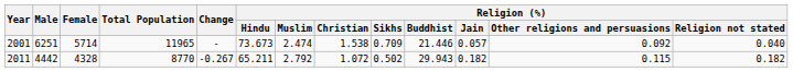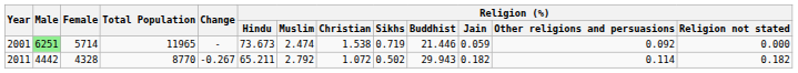 <table class="wikitable">
 <tr>
 <th rowspan="2">Year</th>
 <th rowspan="2">Male</th>
 <th rowspan="2">Female</th>
 <th rowspan="2">Total Population</th>
 <th rowspan="2">Change</th>
 <th colspan="8">Religion (%)</th>
 </tr>
 <tr>
 <th>Hindu</th>
 <th>Muslim</th>
 <th>Christian</th>
 <th>Sikhs</th>
 <th>Buddhist</th>
 <th>Jain</th>
 <th>Other religions and persuasions</th>
 <th>Religion not stated</th>
 </tr>
 <tr>
 <td>2001</td>
-<td style="text-align:right;">6251</td>
+<td style="background: lightgreen; text-align:right;">6251</td>
 <td style="text-align:right;">5714</td>
 <td style="text-align:right;">11965</td>
 <td style="text-align:center;">-</td>
 <td style="text-align:right;">73.673</td>
 <td style="text-align:right;">2.474</td>
 <td style="text-align:right;">1.538</td>
-<td style="text-align:right;">0.709</td>
+<td style="text-align:right;">0.719</td>
 <td style="text-align:right;">21.446</td>
-<td style="text-align:right;">0.057</td>
+<td style="text-align:right;">0.059</td>
 <td style="text-align:right;">0.092</td>
-<td style="text-align:right;">0.040</td>
+<td style="text-align:right;">0.000</td>
 </tr>
 <tr>
 <td>2011</td>
 <td style="text-align:right;">4442</td>
 <td style="text-align:right;">4328</td>
 <td style="text-align:right;">8770</td>
 <td style="text-align:right;">-0.267</td>
 <td style="text-align:right;">65.211</td>
 <td style="text-align:right;">2.792</td>
 <td style="text-align:right;">1.072</td>
 <td style="text-align:right;">0.502</td>
 <td style="text-align:right;">29.943</td>
 <td style="text-align:right;">0.182</td>
-<td style="text-align:right;">0.115</td>
+<td style="text-align:right;">0.114</td>
 <td style="text-align:right;">0.182</td>
 </tr>
 </table>
